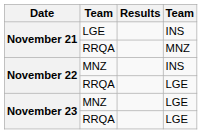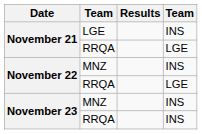 <table class="wikitable">
 <tr>
 <th>Date</th>
 <th>Team</th>
 <th>Results</th>
 <th>Team</th>
 </tr>
 <tr>
 <th rowspan="2">November 21</th>
 <td> LGE</td>
 <td></td>
 <td> INS</td>
 </tr>
 <tr>
 <td> RRQA</td>
 <td></td>
-<td> MNZ</td>
+<td> LGE</td>
 </tr>
 <tr>
 <th rowspan="2">November 22</th>
 <td> MNZ</td>
 <td></td>
 <td> INS</td>
 </tr>
 <tr>
 <td> RRQA</td>
 <td></td>
 <td> LGE</td>
 </tr>
 <tr>
 <th rowspan="2">November 23</th>
 <td> MNZ</td>
 <td></td>
-<td> LGE</td>
+<td> INS</td>
 </tr>
 <tr>
 <td> RRQA</td>
 <td></td>
-<td> LGE</td>
+<td> INS</td>
 </tr>
 </table>
